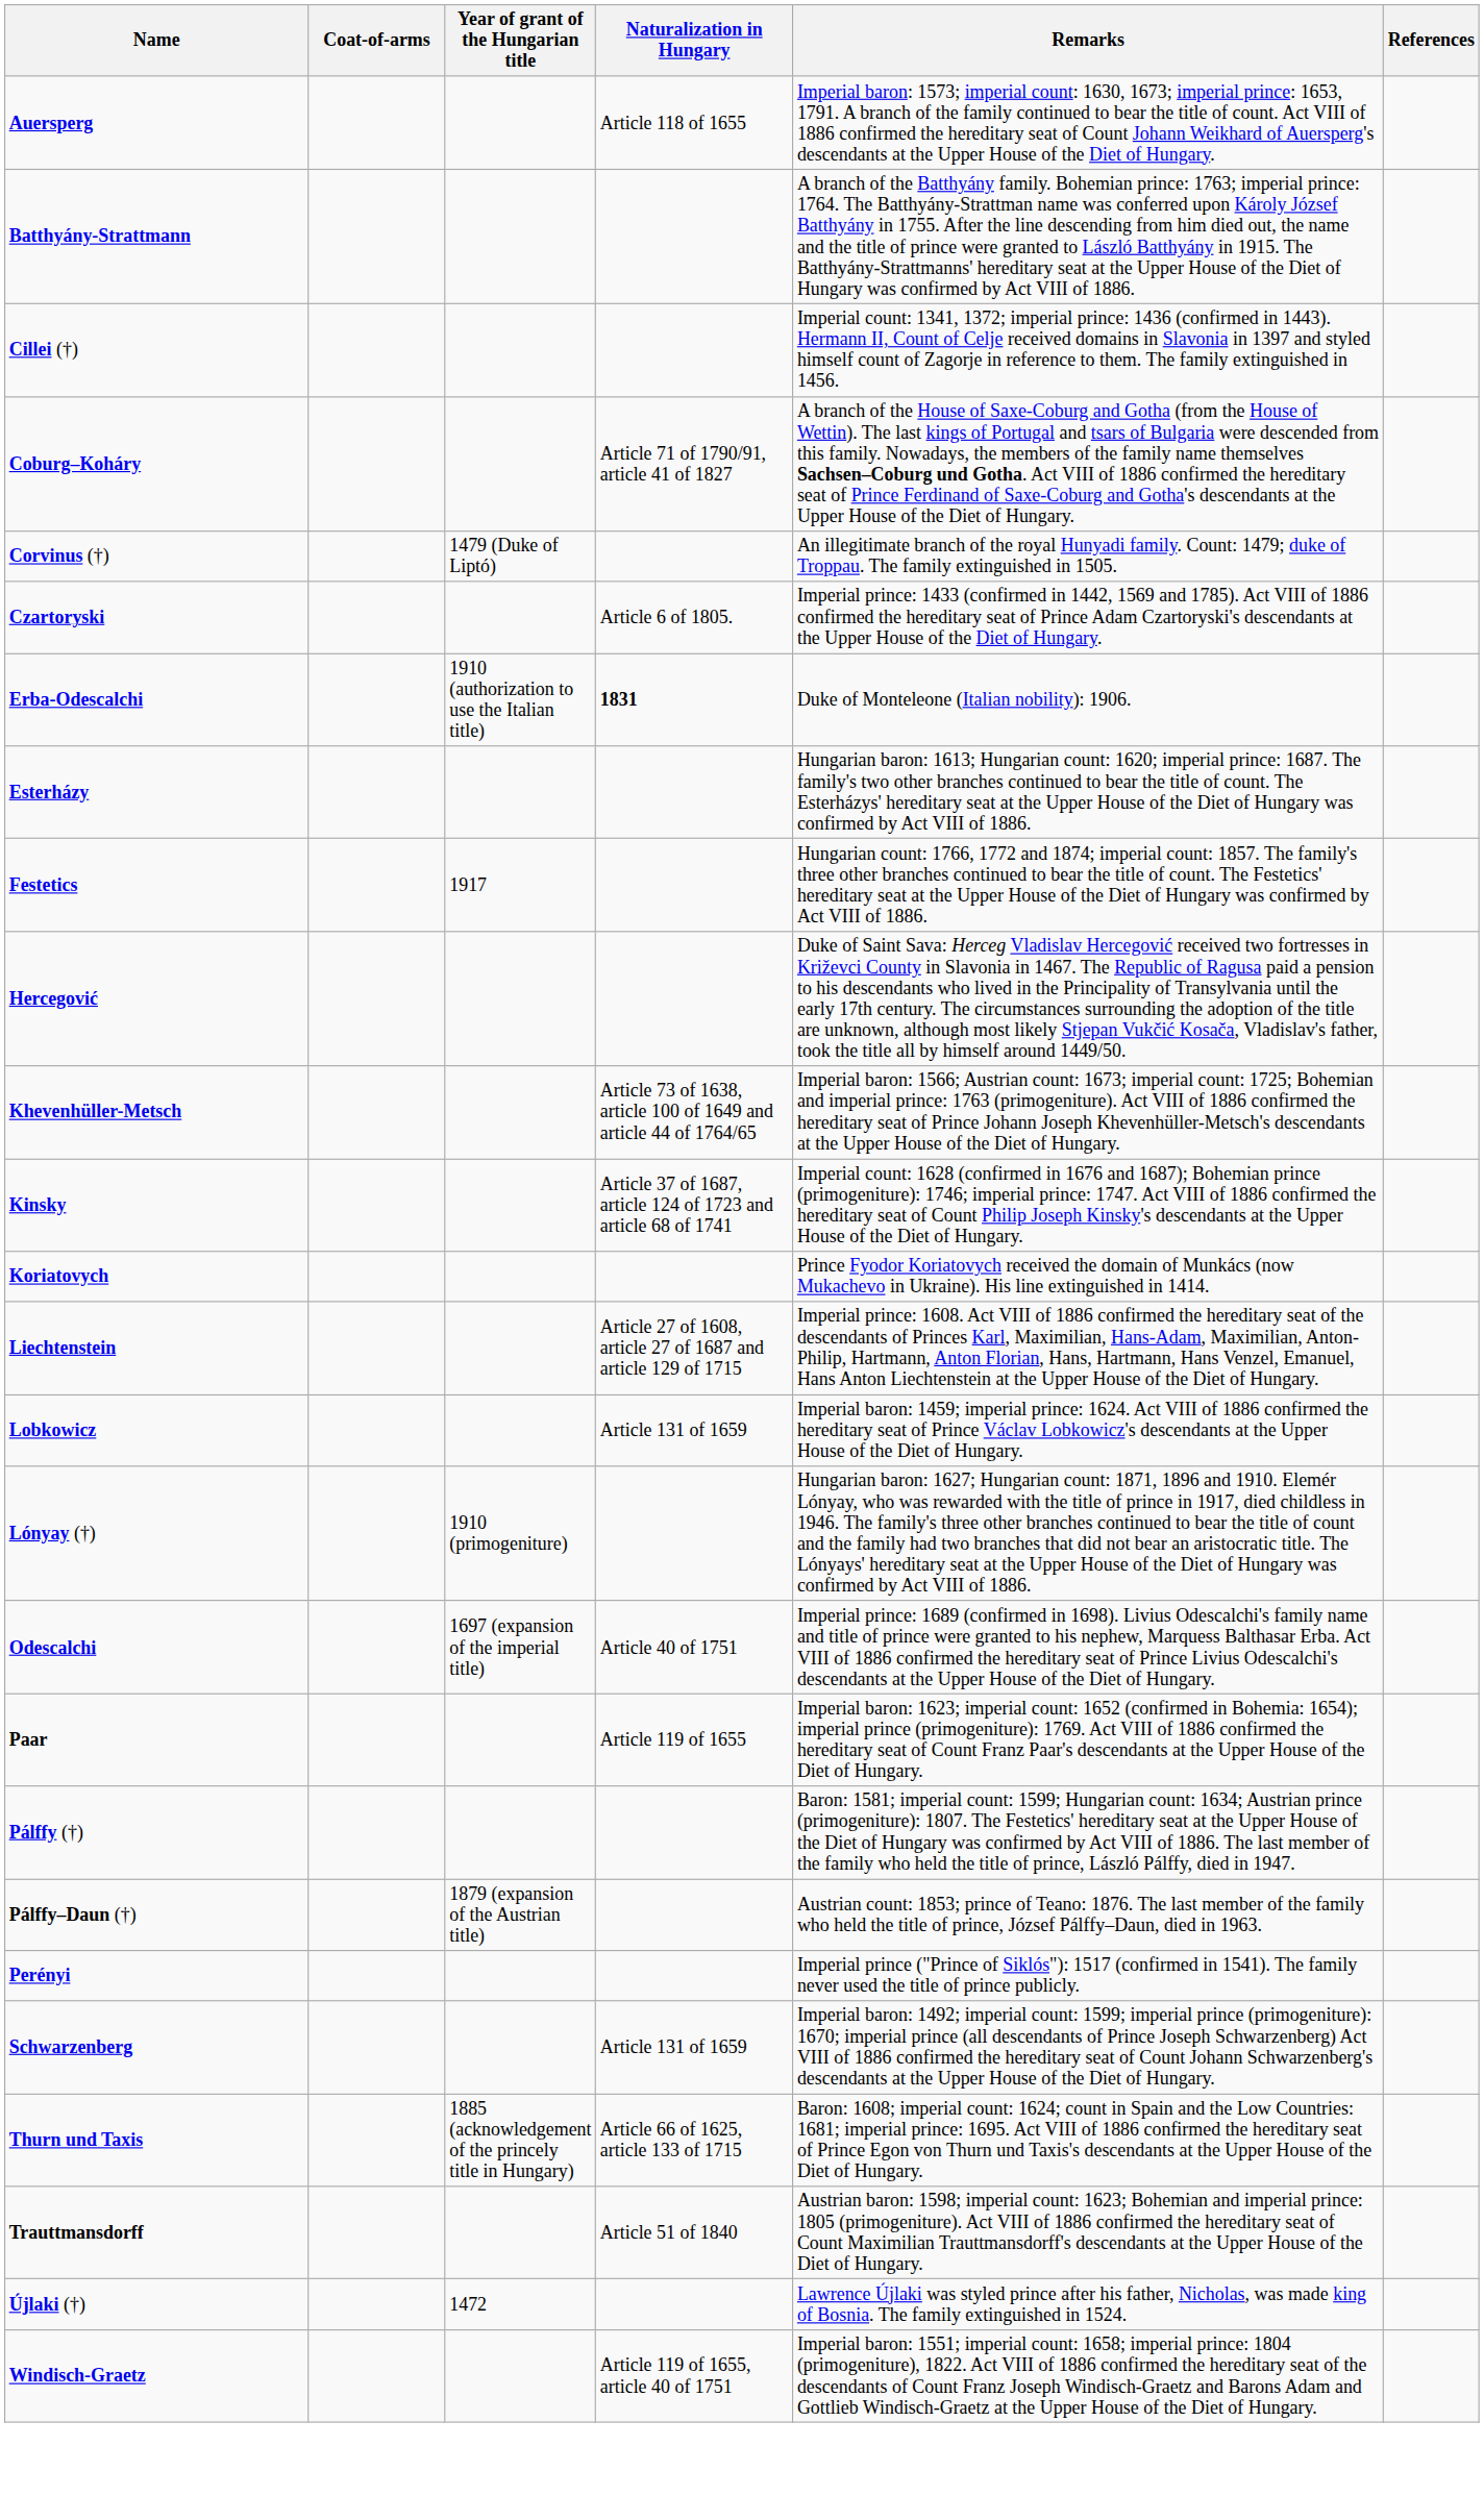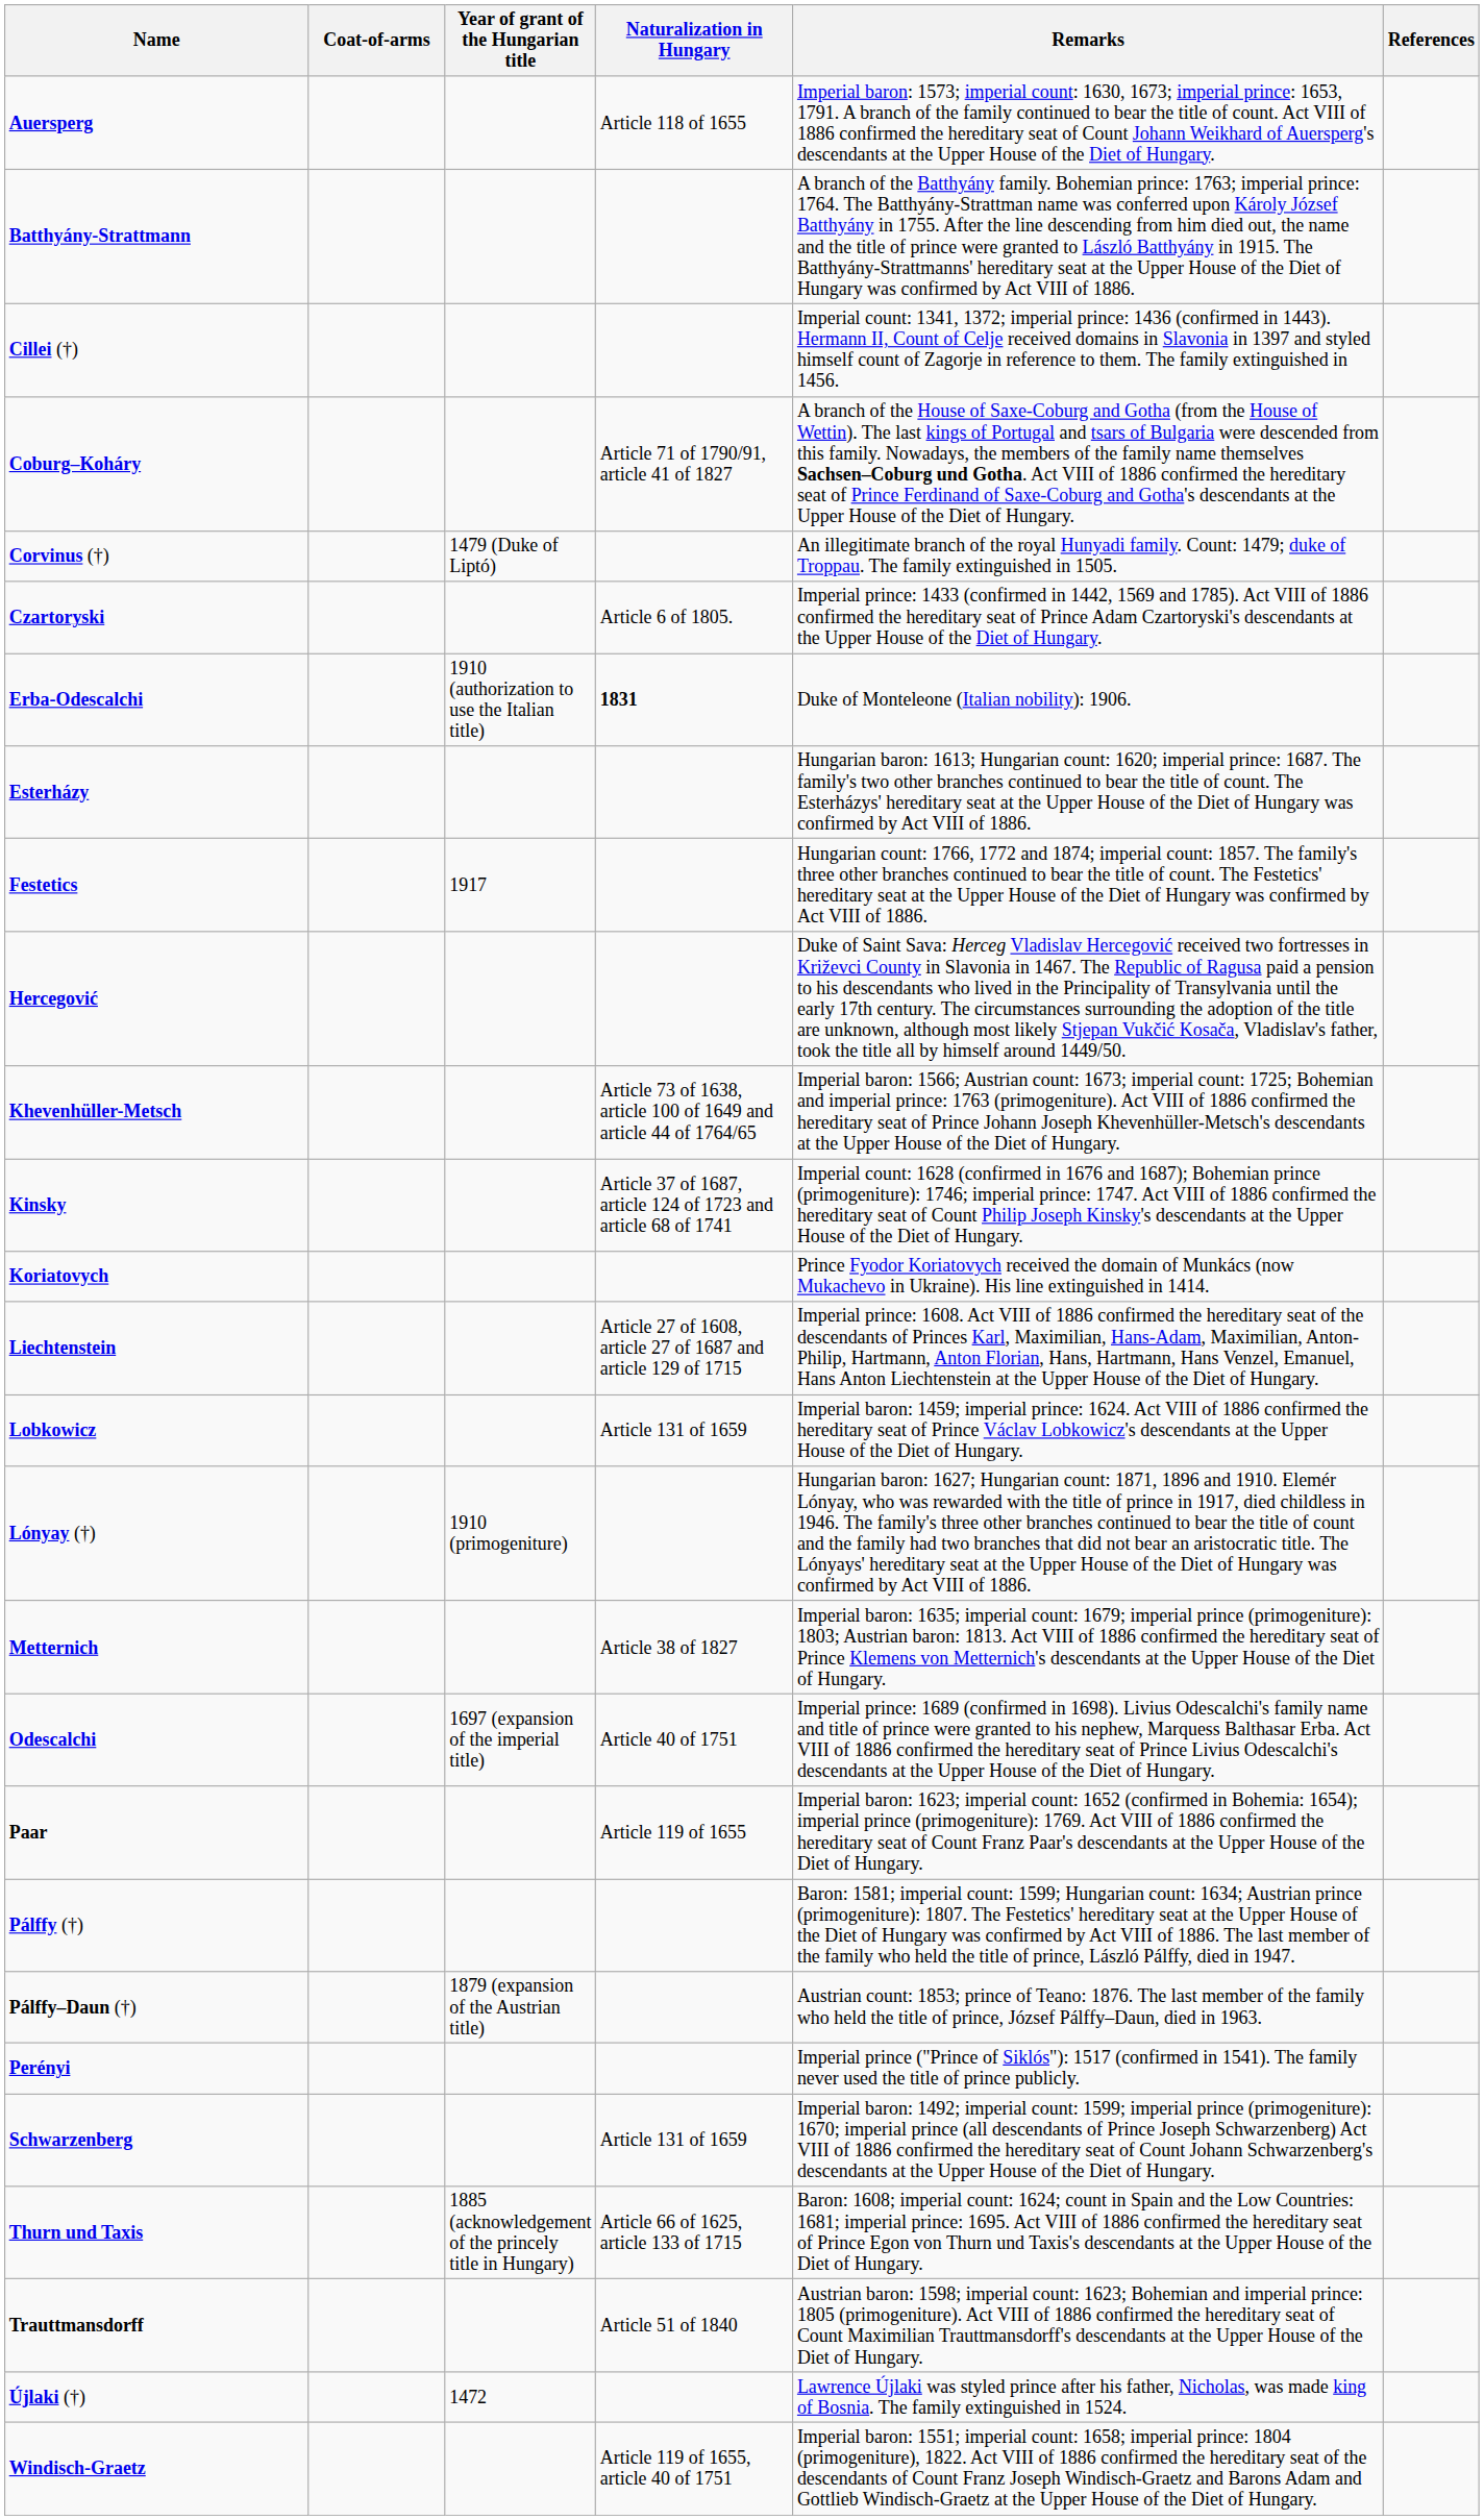 <table class="wikitable sortable" style="width: 100%">
 <tr>
 <th scope="col" width="22%">Name</th>
 <th scope="col" class="unsortable" width="10%">Coat-of-arms</th>
 <th scope="col" width="5%">Year of grant of the Hungarian title</th>
 <th scope="col" width="14%"><a href='#'>Naturalization in Hungary</a></th>
 <th scope="col" class="unsortable" width="44%">Remarks</th>
 <th scope="col" class="unsortable" width="5%">References</th>
 </tr>
 <tr>
 <td><strong><a href='#'>Auersperg</a></strong></td>
 <td></td>
 <td></td>
 <td>Article 118 of 1655</td>
 <td><a href='#'>Imperial baron</a>: 1573; <a href='#'>imperial count</a>: 1630, 1673; <a href='#'>imperial prince</a>: 1653, 1791. A branch of the family continued to bear the title of count. Act VIII of 1886 confirmed the hereditary seat of Count <a href='#'>Johann Weikhard of Auersperg</a>'s descendants at the Upper House of the <a href='#'>Diet of Hungary</a>.</td>
 <td></td>
 </tr>
 <tr>
 <td><strong><a href='#'>Batthyány-Strattmann</a></strong></td>
 <td></td>
 <td></td>
 <td></td>
 <td>A branch of the <a href='#'>Batthyány</a> family. Bohemian prince: 1763; imperial prince: 1764. The Batthyány-Strattman name was conferred upon <a href='#'>Károly József Batthyány</a> in 1755. After the line descending from him died out, the name and the title of prince were granted to <a href='#'>László Batthyány</a> in 1915. The Batthyány-Strattmanns' hereditary seat at the Upper House of the Diet of Hungary was confirmed by Act VIII of 1886.</td>
 <td></td>
 </tr>
 <tr>
 <td><strong><a href='#'>Cillei</a></strong> (†)</td>
 <td></td>
 <td></td>
 <td></td>
 <td>Imperial count: 1341, 1372; imperial prince: 1436 (confirmed in 1443). <a href='#'>Hermann II, Count of Celje</a> received domains in <a href='#'>Slavonia</a> in 1397 and styled himself count of Zagorje in reference to them. The family extinguished in 1456.</td>
 <td></td>
 </tr>
 <tr>
 <td><strong><a href='#'>Coburg–Koháry</a></strong></td>
 <td></td>
 <td></td>
 <td>Article 71 of 1790/91, article 41 of 1827</td>
 <td>A branch of the <a href='#'>House of Saxe-Coburg and Gotha</a> (from the <a href='#'>House of Wettin</a>). The last <a href='#'>kings of Portugal</a> and <a href='#'>tsars of Bulgaria</a> were descended from this family. Nowadays, the members of the family name themselves <strong>Sachsen–Coburg und Gotha</strong>. Act VIII of 1886 confirmed the hereditary seat of <a href='#'>Prince Ferdinand of Saxe-Coburg and Gotha</a>'s descendants at the Upper House of the Diet of Hungary.</td>
 <td></td>
 </tr>
 <tr>
 <td><strong><a href='#'>Corvinus</a></strong> (†)</td>
 <td></td>
 <td>1479 (Duke of Liptó)</td>
 <td></td>
 <td>An illegitimate branch of the royal <a href='#'>Hunyadi family</a>. Count: 1479; <a href='#'>duke of Troppau</a>. The family extinguished in 1505.</td>
 <td></td>
 </tr>
 <tr>
 <td><strong><a href='#'>Czartoryski</a></strong></td>
 <td></td>
 <td></td>
 <td>Article 6 of 1805.</td>
 <td>Imperial prince: 1433 (confirmed in 1442, 1569 and 1785). Act VIII of 1886 confirmed the hereditary seat of Prince Adam Czartoryski's descendants at the Upper House of the <a href='#'>Diet of Hungary</a>.</td>
 <td></td>
 </tr>
 <tr>
 <td><strong><a href='#'>Erba-Odescalchi</a></strong></td>
 <td></td>
 <td>1910 (authorization to use the Italian title)</td>
 <td><strong>1831</strong></td>
 <td>Duke of Monteleone (<a href='#'>Italian nobility</a>): 1906.</td>
 <td></td>
 </tr>
 <tr>
 <td><strong><a href='#'>Esterházy</a></strong></td>
 <td></td>
 <td></td>
 <td></td>
 <td>Hungarian baron: 1613; Hungarian count: 1620; imperial prince: 1687. The family's two other branches continued to bear the title of count. The Esterházys' hereditary seat at the Upper House of the Diet of Hungary was confirmed by Act VIII of 1886.</td>
 <td></td>
 </tr>
 <tr>
 <td><strong><a href='#'>Festetics</a></strong></td>
 <td></td>
 <td>1917</td>
 <td></td>
 <td>Hungarian count: 1766, 1772 and 1874; imperial count: 1857. The family's three other branches continued to bear the title of count. The Festetics' hereditary seat at the Upper House of the Diet of Hungary was confirmed by Act VIII of 1886.</td>
 <td></td>
 </tr>
 <tr>
 <td><strong><a href='#'>Hercegović</a></strong></td>
 <td></td>
 <td></td>
 <td></td>
 <td>Duke of Saint Sava: <em>Herceg</em> <a href='#'>Vladislav Hercegović</a> received two fortresses in <a href='#'>Križevci County</a> in Slavonia in 1467. The <a href='#'>Republic of Ragusa</a> paid a pension to his descendants who lived in the Principality of Transylvania until the early 17th century. The circumstances surrounding the adoption of the title are unknown, although most likely <a href='#'>Stjepan Vukčić Kosača</a>, Vladislav's father, took the title all by himself around 1449/50.</td>
 <td></td>
 </tr>
 <tr>
 <td><strong><a href='#'>Khevenhüller-Metsch</a></strong></td>
 <td></td>
 <td></td>
 <td>Article 73 of 1638, article 100 of 1649 and article 44 of 1764/65</td>
 <td>Imperial baron: 1566; Austrian count: 1673; imperial count: 1725; Bohemian and imperial prince: 1763 (primogeniture). Act VIII of 1886 confirmed the hereditary seat of Prince Johann Joseph Khevenhüller-Metsch's descendants at the Upper House of the Diet of Hungary.</td>
 <td></td>
 </tr>
 <tr>
 <td><strong><a href='#'>Kinsky</a></strong></td>
 <td></td>
 <td></td>
 <td>Article 37 of 1687, article 124 of 1723 and article 68 of 1741</td>
 <td>Imperial count: 1628 (confirmed in 1676 and 1687); Bohemian prince (primogeniture): 1746; imperial prince: 1747. Act VIII of 1886 confirmed the hereditary seat of Count <a href='#'>Philip Joseph Kinsky</a>'s descendants at the Upper House of the Diet of Hungary.</td>
 <td></td>
 </tr>
 <tr>
 <td><strong><a href='#'>Koriatovych</a></strong></td>
 <td></td>
 <td></td>
 <td></td>
 <td>Prince <a href='#'>Fyodor Koriatovych</a> received the domain of Munkács (now <a href='#'>Mukachevo</a> in Ukraine). His line extinguished in 1414.</td>
 <td></td>
 </tr>
 <tr>
 <td><strong><a href='#'>Liechtenstein</a></strong></td>
 <td></td>
 <td></td>
 <td>Article 27 of 1608, article 27 of 1687 and article 129 of 1715</td>
 <td>Imperial prince: 1608. Act VIII of 1886 confirmed the hereditary seat of the descendants of Princes <a href='#'>Karl</a>, Maximilian, <a href='#'>Hans-Adam</a>, Maximilian, Anton-Philip, Hartmann, <a href='#'>Anton Florian</a>, Hans, Hartmann, Hans Venzel, Emanuel, Hans Anton Liechtenstein at the Upper House of the Diet of Hungary.</td>
 <td></td>
 </tr>
 <tr>
 <td><strong><a href='#'>Lobkowicz</a></strong></td>
 <td></td>
 <td></td>
 <td>Article 131 of 1659</td>
 <td>Imperial baron: 1459; imperial prince: 1624. Act VIII of 1886 confirmed the hereditary seat of Prince <a href='#'>Václav Lobkowicz</a>'s descendants at the Upper House of the Diet of Hungary.</td>
 <td></td>
 </tr>
 <tr>
 <td><strong><a href='#'>Lónyay</a></strong> (†)</td>
 <td></td>
 <td>1910 (primogeniture)</td>
 <td></td>
 <td>Hungarian baron: 1627; Hungarian count: 1871, 1896 and 1910. Elemér Lónyay, who was rewarded with the title of prince in 1917, died childless in 1946. The family's three other branches continued to bear the title of count and the family had two branches that did not bear an aristocratic title. The Lónyays' hereditary seat at the Upper House of the Diet of Hungary was confirmed by Act VIII of 1886.</td>
 <td></td>
 </tr>
 <tr>
+<td><strong><a href='#'>Metternich</a></strong></td>
+<td></td>
+<td></td>
+<td>Article 38 of 1827</td>
+<td>Imperial baron: 1635; imperial count: 1679; imperial prince (primogeniture): 1803; Austrian baron: 1813. Act VIII of 1886 confirmed the hereditary seat of Prince <a href='#'>Klemens von Metternich</a>'s descendants at the Upper House of the Diet of Hungary.</td>
+<td></td>
+</tr>
+<tr>
 <td><strong><a href='#'>Odescalchi</a></strong></td>
 <td></td>
 <td>1697 (expansion of the imperial title)</td>
 <td>Article 40 of 1751</td>
 <td>Imperial prince: 1689 (confirmed in 1698). Livius Odescalchi's family name and title of prince were granted to his nephew, Marquess Balthasar Erba. Act VIII of 1886 confirmed the hereditary seat of Prince Livius Odescalchi's descendants at the Upper House of the Diet of Hungary.</td>
 <td></td>
 </tr>
 <tr>
 <td><strong>Paar</strong></td>
 <td></td>
 <td></td>
 <td>Article 119 of 1655</td>
 <td>Imperial baron: 1623; imperial count: 1652 (confirmed in Bohemia: 1654); imperial prince (primogeniture): 1769. Act VIII of 1886 confirmed the hereditary seat of Count Franz Paar's descendants at the Upper House of the Diet of Hungary.</td>
 <td></td>
 </tr>
 <tr>
 <td><strong><a href='#'>Pálffy</a></strong> (†)</td>
 <td></td>
 <td></td>
 <td></td>
 <td>Baron: 1581; imperial count: 1599; Hungarian count: 1634; Austrian prince (primogeniture): 1807. The Festetics' hereditary seat at the Upper House of the Diet of Hungary was confirmed by Act VIII of 1886. The last member of the family who held the title of prince, László Pálffy, died in 1947.</td>
 <td></td>
 </tr>
 <tr>
 <td><strong>Pálffy–Daun</strong> (†)</td>
 <td></td>
 <td>1879 (expansion of the Austrian title)</td>
 <td></td>
 <td>Austrian count: 1853; prince of Teano: 1876. The last member of the family who held the title of prince, József Pálffy–Daun, died in 1963.</td>
 <td></td>
 </tr>
 <tr>
 <td><strong><a href='#'>Perényi</a></strong></td>
 <td></td>
 <td></td>
 <td></td>
 <td>Imperial prince ("Prince of <a href='#'>Siklós</a>"): 1517 (confirmed in 1541). The family never used the title of prince publicly.</td>
 <td></td>
 </tr>
 <tr>
 <td><strong><a href='#'>Schwarzenberg</a></strong></td>
 <td></td>
 <td></td>
 <td>Article 131 of 1659</td>
 <td>Imperial baron: 1492; imperial count: 1599; imperial prince (primogeniture): 1670; imperial prince (all descendants of Prince Joseph Schwarzenberg) Act VIII of 1886 confirmed the hereditary seat of Count Johann Schwarzenberg's descendants at the Upper House of the Diet of Hungary.</td>
 <td></td>
 </tr>
 <tr>
 <td><strong><a href='#'>Thurn und Taxis</a></strong></td>
 <td></td>
 <td>1885 (acknowledgement of the princely title in Hungary)</td>
 <td>Article 66 of 1625, article 133 of 1715</td>
 <td>Baron: 1608; imperial count: 1624; count in Spain and the Low Countries: 1681; imperial prince: 1695. Act VIII of 1886 confirmed the hereditary seat of Prince Egon von Thurn und Taxis's descendants at the Upper House of the Diet of Hungary.</td>
 <td></td>
 </tr>
 <tr>
 <td><strong>Trauttmansdorff</strong></td>
 <td></td>
 <td></td>
 <td>Article 51 of 1840</td>
 <td>Austrian baron: 1598; imperial count: 1623; Bohemian and imperial prince: 1805 (primogeniture). Act VIII of 1886 confirmed the hereditary seat of Count Maximilian Trauttmansdorff's descendants at the Upper House of the Diet of Hungary.</td>
 <td></td>
 </tr>
 <tr>
 <td><strong><a href='#'>Újlaki</a></strong> (†)</td>
 <td></td>
 <td>1472</td>
 <td></td>
 <td><a href='#'>Lawrence Újlaki</a> was styled prince after his father, <a href='#'>Nicholas</a>, was made <a href='#'>king of Bosnia</a>. The family extinguished in 1524.</td>
 <td></td>
 </tr>
 <tr>
 <td><strong><a href='#'>Windisch-Graetz</a></strong></td>
 <td></td>
 <td></td>
 <td>Article 119 of 1655, article 40 of 1751</td>
 <td>Imperial baron: 1551; imperial count: 1658; imperial prince: 1804 (primogeniture), 1822. Act VIII of 1886 confirmed the hereditary seat of the descendants of Count Franz Joseph Windisch-Graetz and Barons Adam and Gottlieb Windisch-Graetz at the Upper House of the Diet of Hungary.</td>
 <td></td>
 </tr>
 </table>
